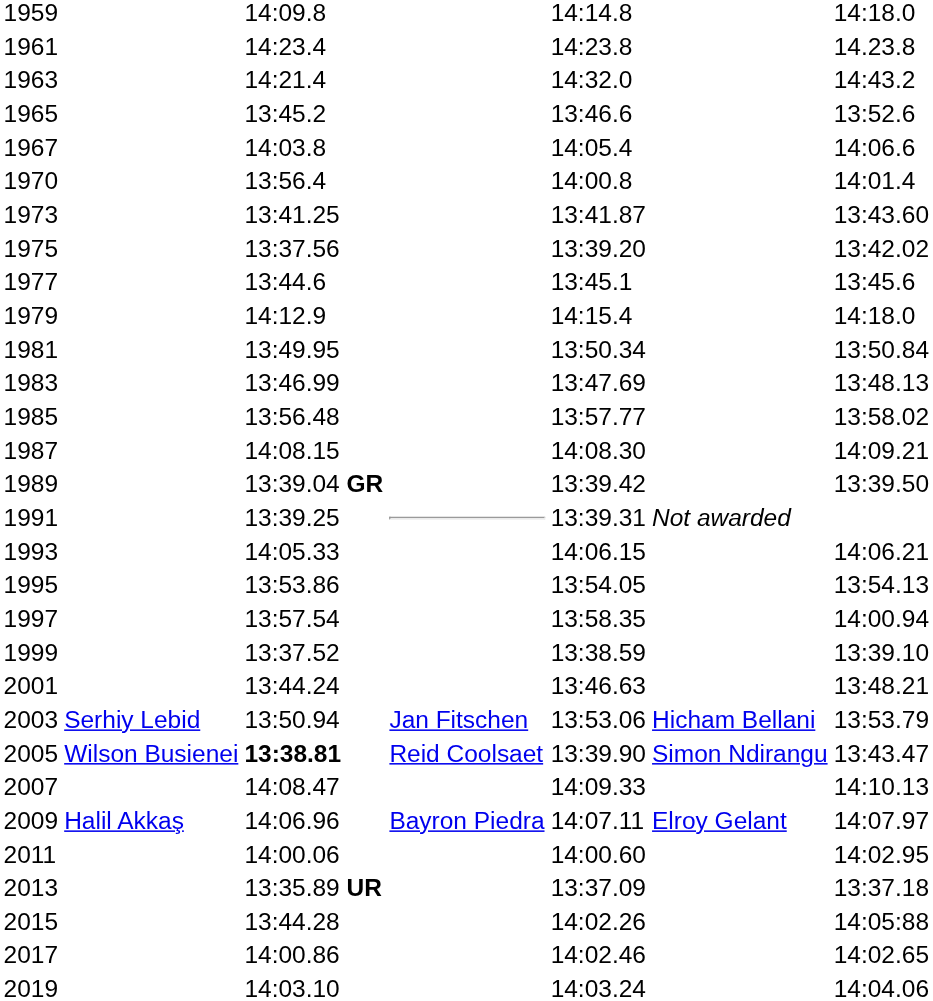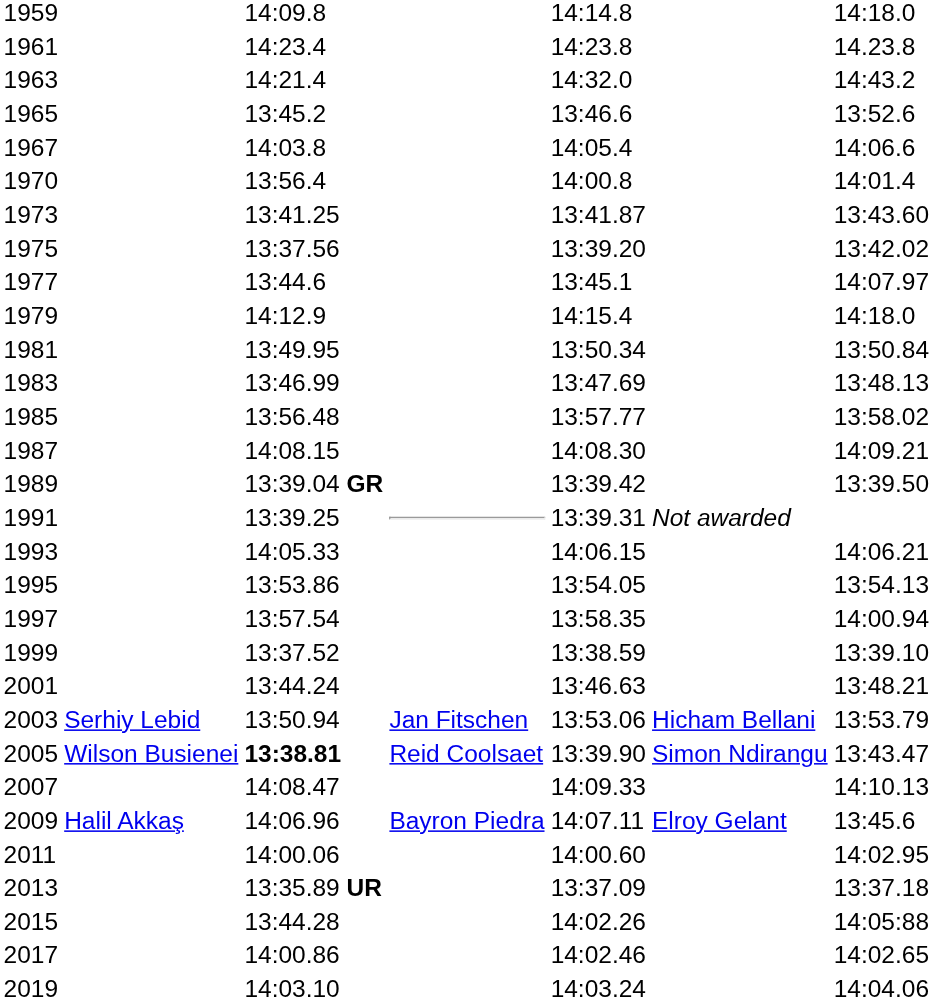 <table>
 <tr>
 <td>1959</td>
 <td></td>
 <td>14:09.8</td>
 <td></td>
 <td>14:14.8</td>
 <td></td>
 <td>14:18.0</td>
 </tr>
 <tr>
 <td>1961</td>
 <td></td>
 <td>14:23.4</td>
 <td></td>
 <td>14:23.8</td>
 <td></td>
 <td>14.23.8</td>
 </tr>
 <tr>
 <td>1963</td>
 <td></td>
 <td>14:21.4</td>
 <td></td>
 <td>14:32.0</td>
 <td></td>
 <td>14:43.2</td>
 </tr>
 <tr>
 <td>1965</td>
 <td></td>
 <td>13:45.2</td>
 <td></td>
 <td>13:46.6</td>
 <td></td>
 <td>13:52.6</td>
 </tr>
 <tr>
 <td>1967</td>
 <td></td>
 <td>14:03.8</td>
 <td></td>
 <td>14:05.4</td>
 <td></td>
 <td>14:06.6</td>
 </tr>
 <tr>
 <td>1970</td>
 <td></td>
 <td>13:56.4</td>
 <td></td>
 <td>14:00.8</td>
 <td></td>
 <td>14:01.4</td>
 </tr>
 <tr>
 <td>1973</td>
 <td></td>
 <td>13:41.25</td>
 <td></td>
 <td>13:41.87</td>
 <td></td>
 <td>13:43.60</td>
 </tr>
 <tr>
 <td>1975</td>
 <td></td>
 <td>13:37.56</td>
 <td></td>
 <td>13:39.20</td>
 <td></td>
 <td>13:42.02</td>
 </tr>
 <tr>
 <td>1977</td>
 <td></td>
 <td>13:44.6</td>
 <td></td>
 <td>13:45.1</td>
 <td></td>
-<td>13:45.6</td>
+<td>14:07.97</td>
 </tr>
 <tr>
 <td>1979</td>
 <td></td>
 <td>14:12.9</td>
 <td></td>
 <td>14:15.4</td>
 <td></td>
 <td>14:18.0</td>
 </tr>
 <tr>
 <td>1981</td>
 <td></td>
 <td>13:49.95</td>
 <td></td>
 <td>13:50.34</td>
 <td></td>
 <td>13:50.84</td>
 </tr>
 <tr>
 <td>1983</td>
 <td></td>
 <td>13:46.99</td>
 <td></td>
 <td>13:47.69</td>
 <td></td>
 <td>13:48.13</td>
 </tr>
 <tr>
 <td>1985</td>
 <td></td>
 <td>13:56.48</td>
 <td></td>
 <td>13:57.77</td>
 <td></td>
 <td>13:58.02</td>
 </tr>
 <tr>
 <td>1987</td>
 <td></td>
 <td>14:08.15</td>
 <td></td>
 <td>14:08.30</td>
 <td></td>
 <td>14:09.21</td>
 </tr>
 <tr>
 <td>1989</td>
 <td></td>
 <td>13:39.04 <strong>GR</strong></td>
 <td></td>
 <td>13:39.42</td>
 <td></td>
 <td>13:39.50</td>
 </tr>
 <tr>
 <td>1991</td>
 <td></td>
 <td>13:39.25</td>
 <td><hr></td>
 <td>13:39.31</td>
 <td colspan=2><em>Not awarded</em></td>
 </tr>
 <tr>
 <td>1993</td>
 <td></td>
 <td>14:05.33</td>
 <td></td>
 <td>14:06.15</td>
 <td></td>
 <td>14:06.21</td>
 </tr>
 <tr>
 <td>1995</td>
 <td></td>
 <td>13:53.86</td>
 <td></td>
 <td>13:54.05</td>
 <td></td>
 <td>13:54.13</td>
 </tr>
 <tr>
 <td>1997</td>
 <td></td>
 <td>13:57.54</td>
 <td></td>
 <td>13:58.35</td>
 <td></td>
 <td>14:00.94</td>
 </tr>
 <tr>
 <td>1999</td>
 <td></td>
 <td>13:37.52</td>
 <td></td>
 <td>13:38.59</td>
 <td></td>
 <td>13:39.10</td>
 </tr>
 <tr>
 <td>2001</td>
 <td></td>
 <td>13:44.24</td>
 <td></td>
 <td>13:46.63</td>
 <td></td>
 <td>13:48.21</td>
 </tr>
 <tr>
 <td>2003</td>
 <td><a href='#'>Serhiy Lebid</a><br> </td>
 <td>13:50.94</td>
 <td><a href='#'>Jan Fitschen</a><br> </td>
 <td>13:53.06</td>
 <td><a href='#'>Hicham Bellani</a><br> </td>
 <td>13:53.79</td>
 </tr>
 <tr>
 <td>2005<br></td>
 <td><a href='#'>Wilson Busienei</a><br> </td>
 <td><strong>13:38.81</strong></td>
 <td><a href='#'>Reid Coolsaet</a><br> </td>
 <td>13:39.90</td>
 <td><a href='#'>Simon Ndirangu</a><br> </td>
 <td>13:43.47</td>
 </tr>
 <tr>
 <td>2007<br></td>
 <td></td>
 <td>14:08.47</td>
 <td></td>
 <td>14:09.33</td>
 <td></td>
 <td>14:10.13</td>
 </tr>
 <tr>
 <td>2009<br></td>
 <td><a href='#'>Halil Akkaş</a><br> </td>
 <td>14:06.96</td>
 <td><a href='#'>Bayron Piedra</a><br> </td>
 <td>14:07.11</td>
 <td><a href='#'>Elroy Gelant</a> <br> </td>
-<td>14:07.97</td>
+<td>13:45.6</td>
 </tr>
 <tr>
 <td>2011<br></td>
 <td></td>
 <td>14:00.06</td>
 <td></td>
 <td>14:00.60</td>
 <td></td>
 <td>14:02.95</td>
 </tr>
 <tr>
 <td>2013<br></td>
 <td></td>
 <td>13:35.89 <strong>UR</strong></td>
 <td></td>
 <td>13:37.09</td>
 <td></td>
 <td>13:37.18</td>
 </tr>
 <tr>
 <td>2015<br></td>
 <td></td>
 <td>13:44.28</td>
 <td></td>
 <td>14:02.26</td>
 <td></td>
 <td>14:05:88</td>
 </tr>
 <tr>
 <td>2017<br></td>
 <td></td>
 <td>14:00.86</td>
 <td></td>
 <td>14:02.46</td>
 <td></td>
 <td>14:02.65</td>
 </tr>
 <tr>
 <td>2019<br></td>
 <td></td>
 <td>14:03.10</td>
 <td></td>
 <td>14:03.24</td>
 <td></td>
 <td>14:04.06</td>
 </tr>
 </table>
